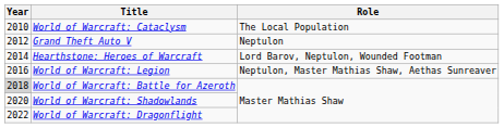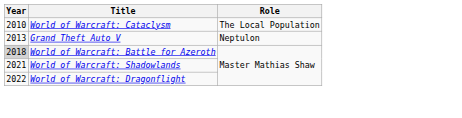 <table class="wikitable sortable">
 <tr>
 <th>Year</th>
 <th>Title</th>
 <th class="unsortable">Role</th>
 </tr>
 <tr>
 <td>2010</td>
 <td><em><a href='#'>World of Warcraft: Cataclysm</a></em></td>
 <td>The Local Population</td>
 </tr>
 <tr>
-<td>2012</td>
+<td>2013</td>
 <td><em><a href='#'>Grand Theft Auto V</a></em></td>
 <td>Neptulon</td>
-</tr>
-<tr>
-<td>2014</td>
-<td><em><a href='#'>Hearthstone: Heroes of Warcraft</a></em></td>
-<td>Lord Barov, Neptulon, Wounded Footman</td>
-</tr>
-<tr>
-<td>2016</td>
-<td><em><a href='#'>World of Warcraft: Legion</a></em></td>
-<td>Neptulon, Master Mathias Shaw, Aethas Sunreaver</td>
 </tr>
 <tr>
 <td style="background: lightgrey;">2018</td>
 <td><em><a href='#'>World of Warcraft: Battle for Azeroth</a></em></td>
 <td rowspan=3>Master Mathias Shaw</td>
 </tr>
 <tr>
-<td>2020</td>
+<td>2021</td>
 <td><em><a href='#'>World of Warcraft: Shadowlands</a></em></td>
 </tr>
 <tr>
 <td>2022</td>
 <td><em><a href='#'>World of Warcraft: Dragonflight</a></em></td>
 </tr>
 </table>
